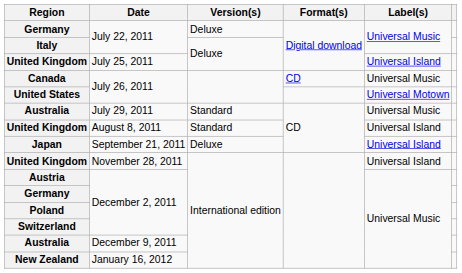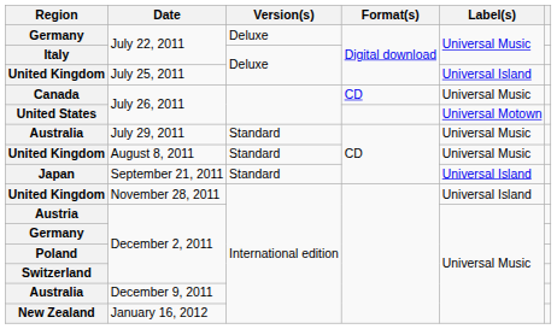 <table class="wikitable plainrowheaders">
 <tr>
 <th scope="col">Region</th>
 <th scope="col">Date</th>
 <th scope="col">Version(s)</th>
 <th scope="col">Format(s)</th>
 <th scope="col">Label(s)</th>
 <th scope="col"></th>
 </tr>
 <tr>
 <th scope="row">Germany</th>
 <td rowspan="2">July 22, 2011</td>
 <td>Deluxe</td>
 <td rowspan="3"><a href='#'>Digital download</a></td>
 <td rowspan="2"><a href='#'>Universal Music</a></td>
 <td align="center"></td>
 </tr>
 <tr>
 <th scope="row">Italy</th>
 <td rowspan="2">Deluxe</td>
 <td align="center"></td>
 </tr>
 <tr>
 <th scope="row">United Kingdom</th>
 <td>July 25, 2011</td>
 <td><a href='#'>Universal Island</a></td>
 <td align="center"></td>
 </tr>
 <tr>
 <th scope="row">Canada</th>
 <td rowspan="2">July 26, 2011</td>
 <td rowspan="2"></td>
 <td><a href='#'>CD</a></td>
 <td>Universal Music</td>
 <td align="center"></td>
 </tr>
 <tr>
 <th scope="row">United States</th>
 <td></td>
 <td><a href='#'>Universal Motown</a></td>
 <td align="center"></td>
 </tr>
 <tr>
 <th scope="row">Australia</th>
 <td>July 29, 2011</td>
 <td>Standard</td>
 <td rowspan="3">CD</td>
 <td>Universal Music</td>
 <td align="center"></td>
 </tr>
 <tr>
 <th scope="row">United Kingdom</th>
 <td>August 8, 2011</td>
 <td>Standard</td>
-<td>Universal Island</td>
+<td>Universal Music</td>
 <td align="center"></td>
 </tr>
 <tr>
 <th scope="row">Japan</th>
 <td>September 21, 2011</td>
-<td>Deluxe</td>
+<td>Standard</td>
 <td><a href='#'>Universal Island</a></td>
 <td align="center"></td>
 </tr>
 <tr>
 <th scope="row">United Kingdom</th>
 <td>November 28, 2011</td>
 <td rowspan="7">International edition</td>
 <td rowspan="7"></td>
 <td>Universal Island</td>
 <td align="center"></td>
 </tr>
 <tr>
 <th scope="row">Austria</th>
 <td rowspan="4">December 2, 2011</td>
 <td rowspan="6">Universal Music</td>
 <td align="center"></td>
 </tr>
 <tr>
 <th scope="row">Germany</th>
 <td align="center"></td>
 </tr>
 <tr>
 <th scope="row">Poland</th>
 <td align="center"></td>
 </tr>
 <tr>
 <th scope="row">Switzerland</th>
 <td align="center"></td>
 </tr>
 <tr>
 <th scope="row">Australia</th>
 <td>December 9, 2011</td>
 <td align="center"></td>
 </tr>
 <tr>
 <th scope="row">New Zealand</th>
 <td>January 16, 2012</td>
 <td align="center"></td>
 </tr>
 </table>
